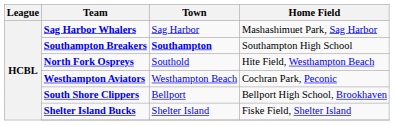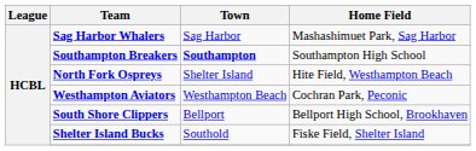 <table class="wikitable">
 <tr>
 <th>League</th>
 <th>Team</th>
 <th>Town</th>
 <th>Home Field</th>
 </tr>
 <tr>
 <th rowspan="7">HCBL</th>
 <td><strong><a href='#'>Sag Harbor Whalers</a></strong></td>
 <td><a href='#'>Sag Harbor</a></td>
 <td>Mashashimuet Park, <a href='#'>Sag Harbor</a></td>
 </tr>
 <tr>
 <td><strong><a href='#'>Southampton Breakers</a></strong></td>
 <td><strong><a href='#'>Southampton</a></strong></td>
 <td>Southampton High School</td>
 </tr>
 <tr>
 <td><strong><a href='#'>North Fork Ospreys</a></strong></td>
-<td><a href='#'>Southold</a></td>
+<td><a href='#'>Shelter Island</a></td>
 <td>Hite Field, <a href='#'>Westhampton Beach</a></td>
 </tr>
 <tr>
 <td><strong><a href='#'>Westhampton Aviators</a></strong></td>
 <td><a href='#'>Westhampton Beach</a></td>
 <td>Cochran Park, <a href='#'>Peconic</a></td>
 </tr>
 <tr>
 <td><strong><a href='#'>South Shore Clippers</a></strong></td>
 <td><a href='#'>Bellport</a></td>
 <td>Bellport High School, <a href='#'>Brookhaven</a></td>
 </tr>
 <tr>
 <td><strong><a href='#'>Shelter Island Bucks</a></strong></td>
-<td><a href='#'>Shelter Island</a></td>
+<td><a href='#'>Southold</a></td>
 <td>Fiske Field, <a href='#'>Shelter Island</a></td>
 </tr>
 <tr>
 </tr>
 </table>
